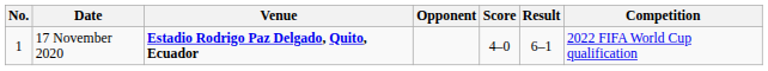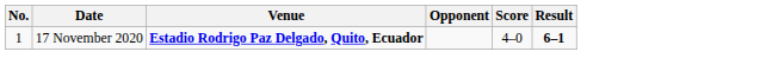 <table class="wikitable sortable">
 <tr>
 <th scope="col">No.</th>
 <th scope="col">Date</th>
 <th scope="col">Venue</th>
 <th scope="col">Opponent</th>
 <th scope="col">Score</th>
 <th scope="col">Result</th>
-<th scope="col">Competition</th>
 </tr>
 <tr>
 <td align="center">1</td>
 <td>17 November 2020</td>
 <td><strong><a href='#'>Estadio Rodrigo Paz Delgado</a>, <a href='#'>Quito</a>, Ecuador</strong></td>
 <td></td>
 <td align="center">4–0</td>
-<td align="center">6–1</td>
-<td><a href='#'>2022 FIFA World Cup qualification</a></td>
+<td align="center"><strong>6–1</strong></td>
 </tr>
 </table>
